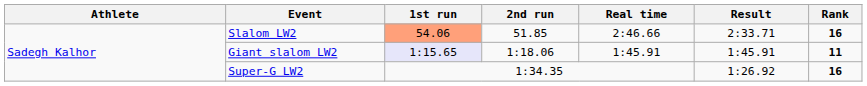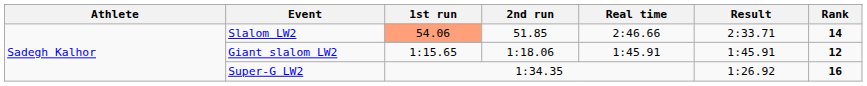 <table class="wikitable" width="70%" style="text-align:center; font-size:90%">
 <tr>
 <th width="25%">Athlete</th>
 <th width="18%">Event</th>
 <th width="11%">1st run</th>
 <th width="11%">2nd run</th>
 <th width="13%">Real time</th>
 <th width="13%">Result</th>
 <th width="6%">Rank</th>
 </tr>
 <tr>
 <td rowspan=3 align="left"><a href='#'>Sadegh Kalhor</a></td>
 <td align="left"><a href='#'>Slalom LW2</a></td>
 <td style="background: lightsalmon;">54.06</td>
 <td>51.85</td>
 <td>2:46.66</td>
 <td>2:33.71</td>
-<td><strong>16</strong></td>
+<td><strong>14</strong></td>
 </tr>
 <tr>
 <td align="left"><a href='#'>Giant slalom LW2</a></td>
-<td style="background: lavender;">1:15.65</td>
+<td>1:15.65</td>
 <td>1:18.06</td>
 <td>1:45.91</td>
 <td>1:45.91</td>
-<td><strong>11</strong></td>
+<td><strong>12</strong></td>
 </tr>
 <tr>
 <td align="left"><a href='#'>Super-G LW2</a></td>
 <td colspan=3>1:34.35</td>
 <td>1:26.92</td>
 <td><strong>16</strong></td>
 </tr>
 </table>
